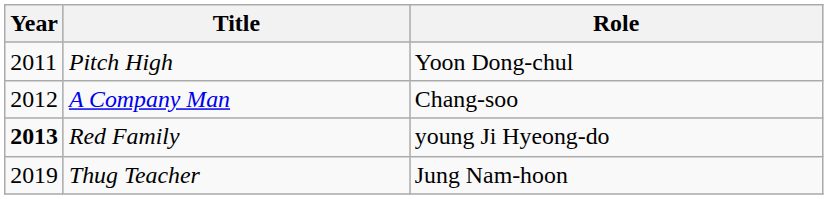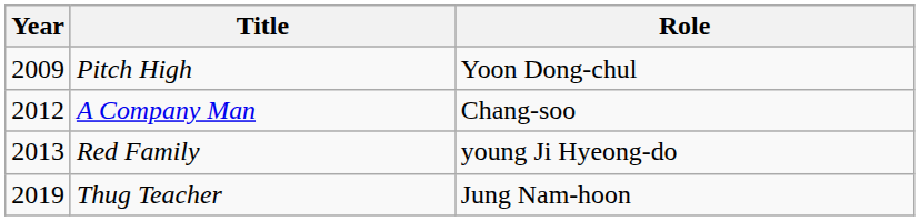 <table class="wikitable" style="width:550px">
 <tr>
 <th width=10>Year</th>
 <th>Title</th>
 <th>Role</th>
 </tr>
 <tr>
-<td>2011</td>
+<td>2009</td>
 <td><em>Pitch High</em></td>
 <td>Yoon Dong-chul</td>
 </tr>
 <tr>
 <td>2012</td>
 <td><em><a href='#'>A Company Man</a></em></td>
 <td>Chang-soo</td>
 </tr>
 <tr>
-<td><strong>2013</strong></td>
+<td>2013</td>
 <td><em>Red Family</em></td>
 <td>young Ji Hyeong-do</td>
 </tr>
 <tr>
 <td>2019</td>
 <td><em>Thug Teacher</em></td>
 <td>Jung Nam-hoon</td>
 </tr>
 </table>
